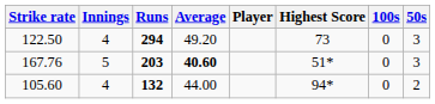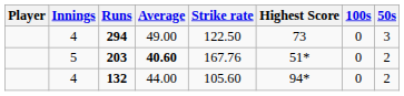 <table class="wikitable sortable" style="text-align: center">
 <tr>
-<th><a href='#'>Strike rate</a></th>
+<th>Player</th>
 <th><a href='#'>Innings</a></th>
 <th><a href='#'>Runs</a></th>
 <th><a href='#'>Average</a></th>
-<th>Player</th>
+<th><a href='#'>Strike rate</a></th>
 <th>Highest Score</th>
 <th><a href='#'>100s</a></th>
 <th><a href='#'>50s</a></th>
 </tr>
 <tr>
-<td>122.50</td>
+<td></td>
 <td>4</td>
 <td><strong>294</strong></td>
-<td>49.20</td>
-<td></td>
+<td>49.00</td>
+<td>122.50</td>
 <td>73</td>
 <td>0</td>
 <td>3</td>
 </tr>
 <tr>
-<td>167.76</td>
+<td></td>
 <td>5</td>
 <td><strong>203</strong></td>
 <td><strong>40.60</strong></td>
-<td></td>
+<td>167.76</td>
 <td>51*</td>
 <td>0</td>
-<td>3</td>
+<td>2</td>
 </tr>
 <tr>
-<td>105.60</td>
+<td></td>
 <td>4</td>
 <td><strong>132</strong></td>
 <td>44.00</td>
-<td></td>
+<td>105.60</td>
 <td>94*</td>
 <td>0</td>
 <td>2</td>
 </tr>
 </table>
